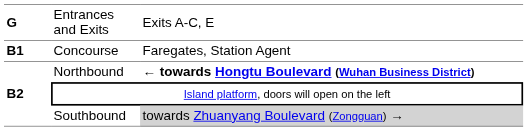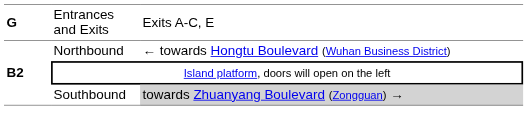 <table table border=0 cellspacing=0 cellpadding=3>
 <tr>
 <td style="border-top:solid 1px gray;border-bottom:solid 1px gray;" width=50><strong>G</strong></td>
 <td style="border-top:solid 1px gray;border-bottom:solid 1px gray;" width=100>Entrances and Exits</td>
 <td style="border-top:solid 1px gray;border-bottom:solid 1px gray;" width=450>Exits A-C, E</td>
 </tr>
 <tr>
-<td style="border-top:solid 0px gray;border-bottom:solid 1px gray;" width=50><strong>B1</strong></td>
-<td style="border-top:solid 0px gray;border-bottom:solid 1px gray;" width=100>Concourse</td>
-<td style="border-top:solid 0px gray;border-bottom:solid 1px gray;" width=450>Faregates, Station Agent</td>
-</tr>
-<tr>
 <td style="border-bottom:solid 1px gray;" rowspan=3><strong>B2</strong></td>
 <td>Northbound</td>
-<td><strong>←  towards <a href='#'>Hongtu Boulevard</a> <small>(<a href='#'>Wuhan Business District</a>)</small></strong></td>
+<td>←  towards <a href='#'>Hongtu Boulevard</a> <small>(<a href='#'>Wuhan Business District</a>)</small></td>
 </tr>
 <tr>
 <td style="border-right:solid 2px black;border-left:solid 2px black;border-top:solid 2px black;border-bottom:solid 2px black;text-align:center;" colspan=2><small><a href='#'>Island platform</a>, doors will open on the left</small></td>
 </tr>
 <tr>
 <td style="border-bottom:solid 1px gray;">Southbound</td>
 <td style="background: lightgrey; border-bottom:solid 1px gray;"> towards <a href='#'>Zhuanyang Boulevard</a> <small>(<a href='#'>Zongguan</a>)</small> →</td>
 </tr>
 </table>
